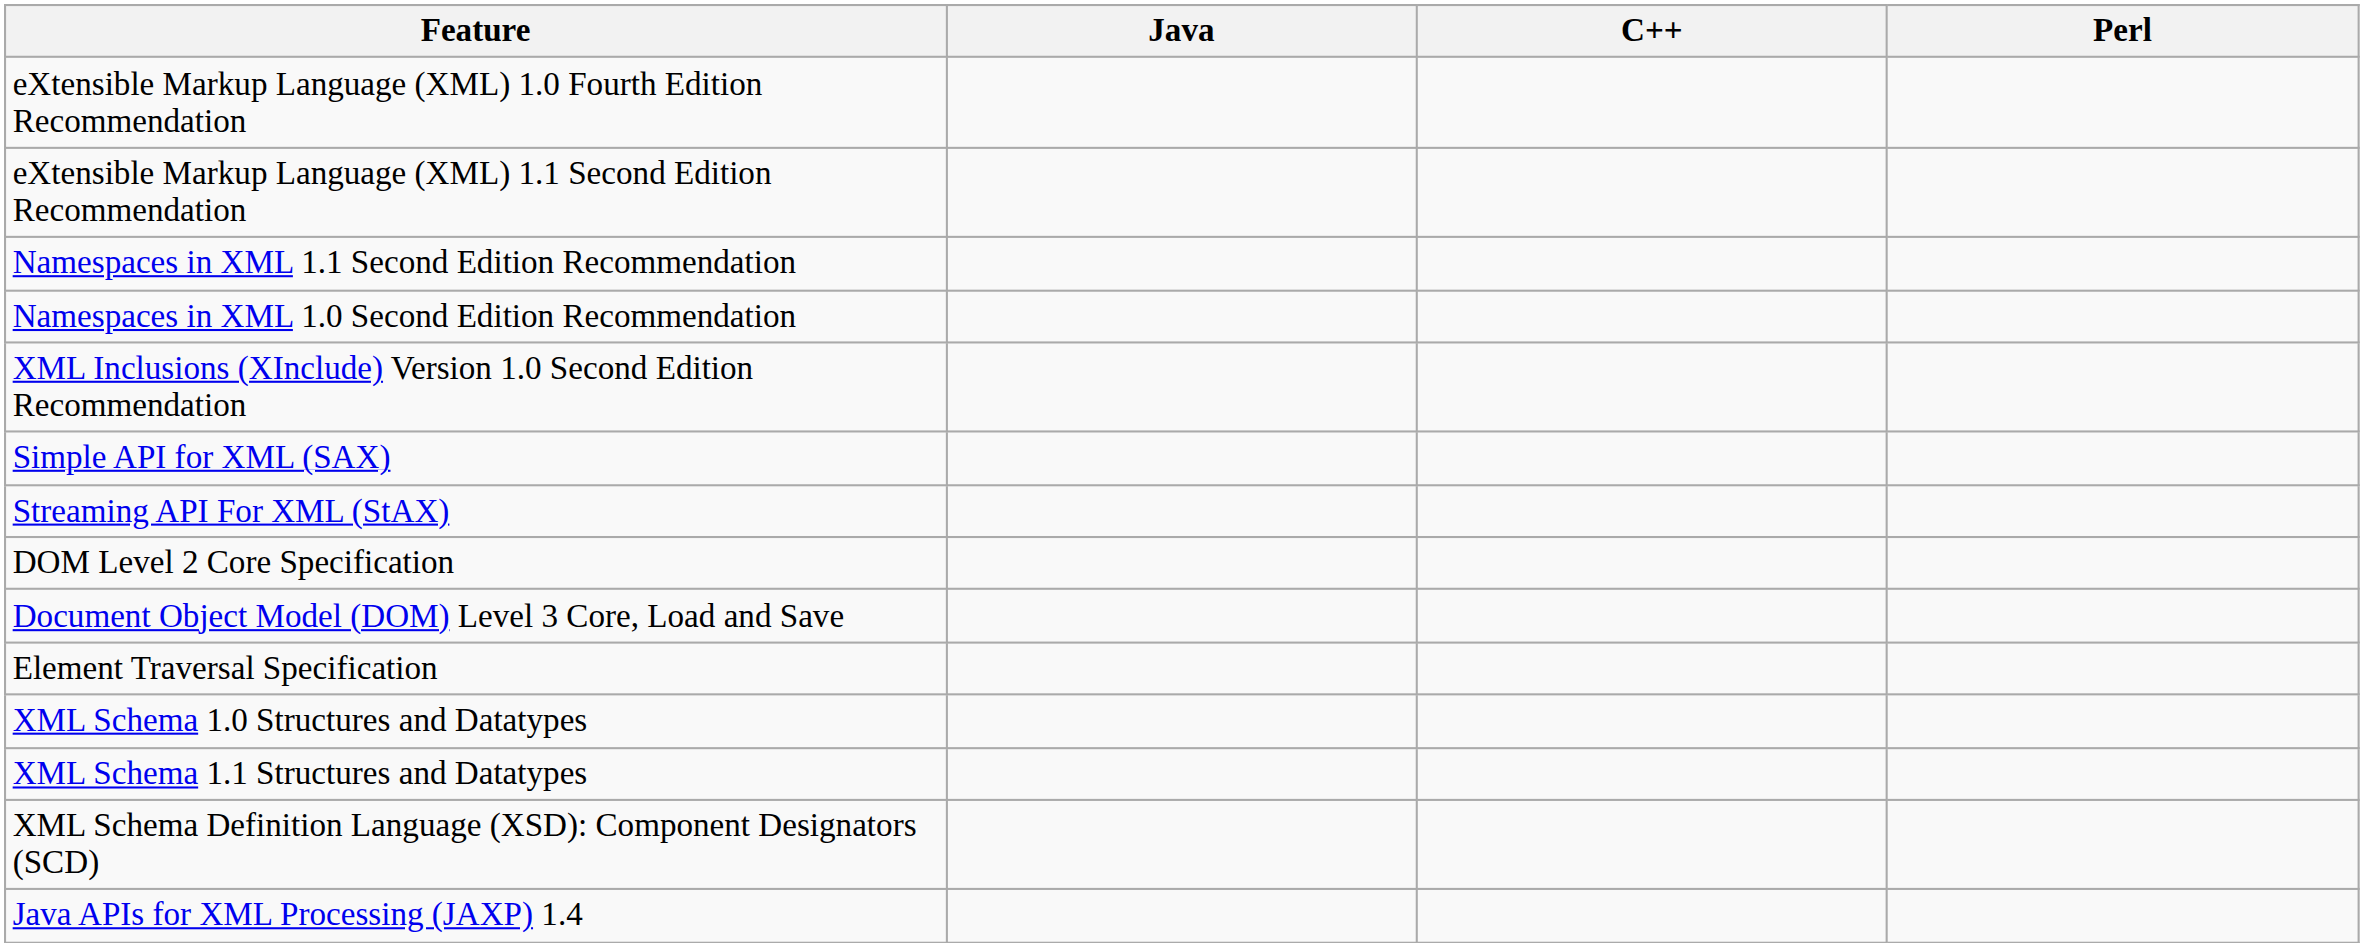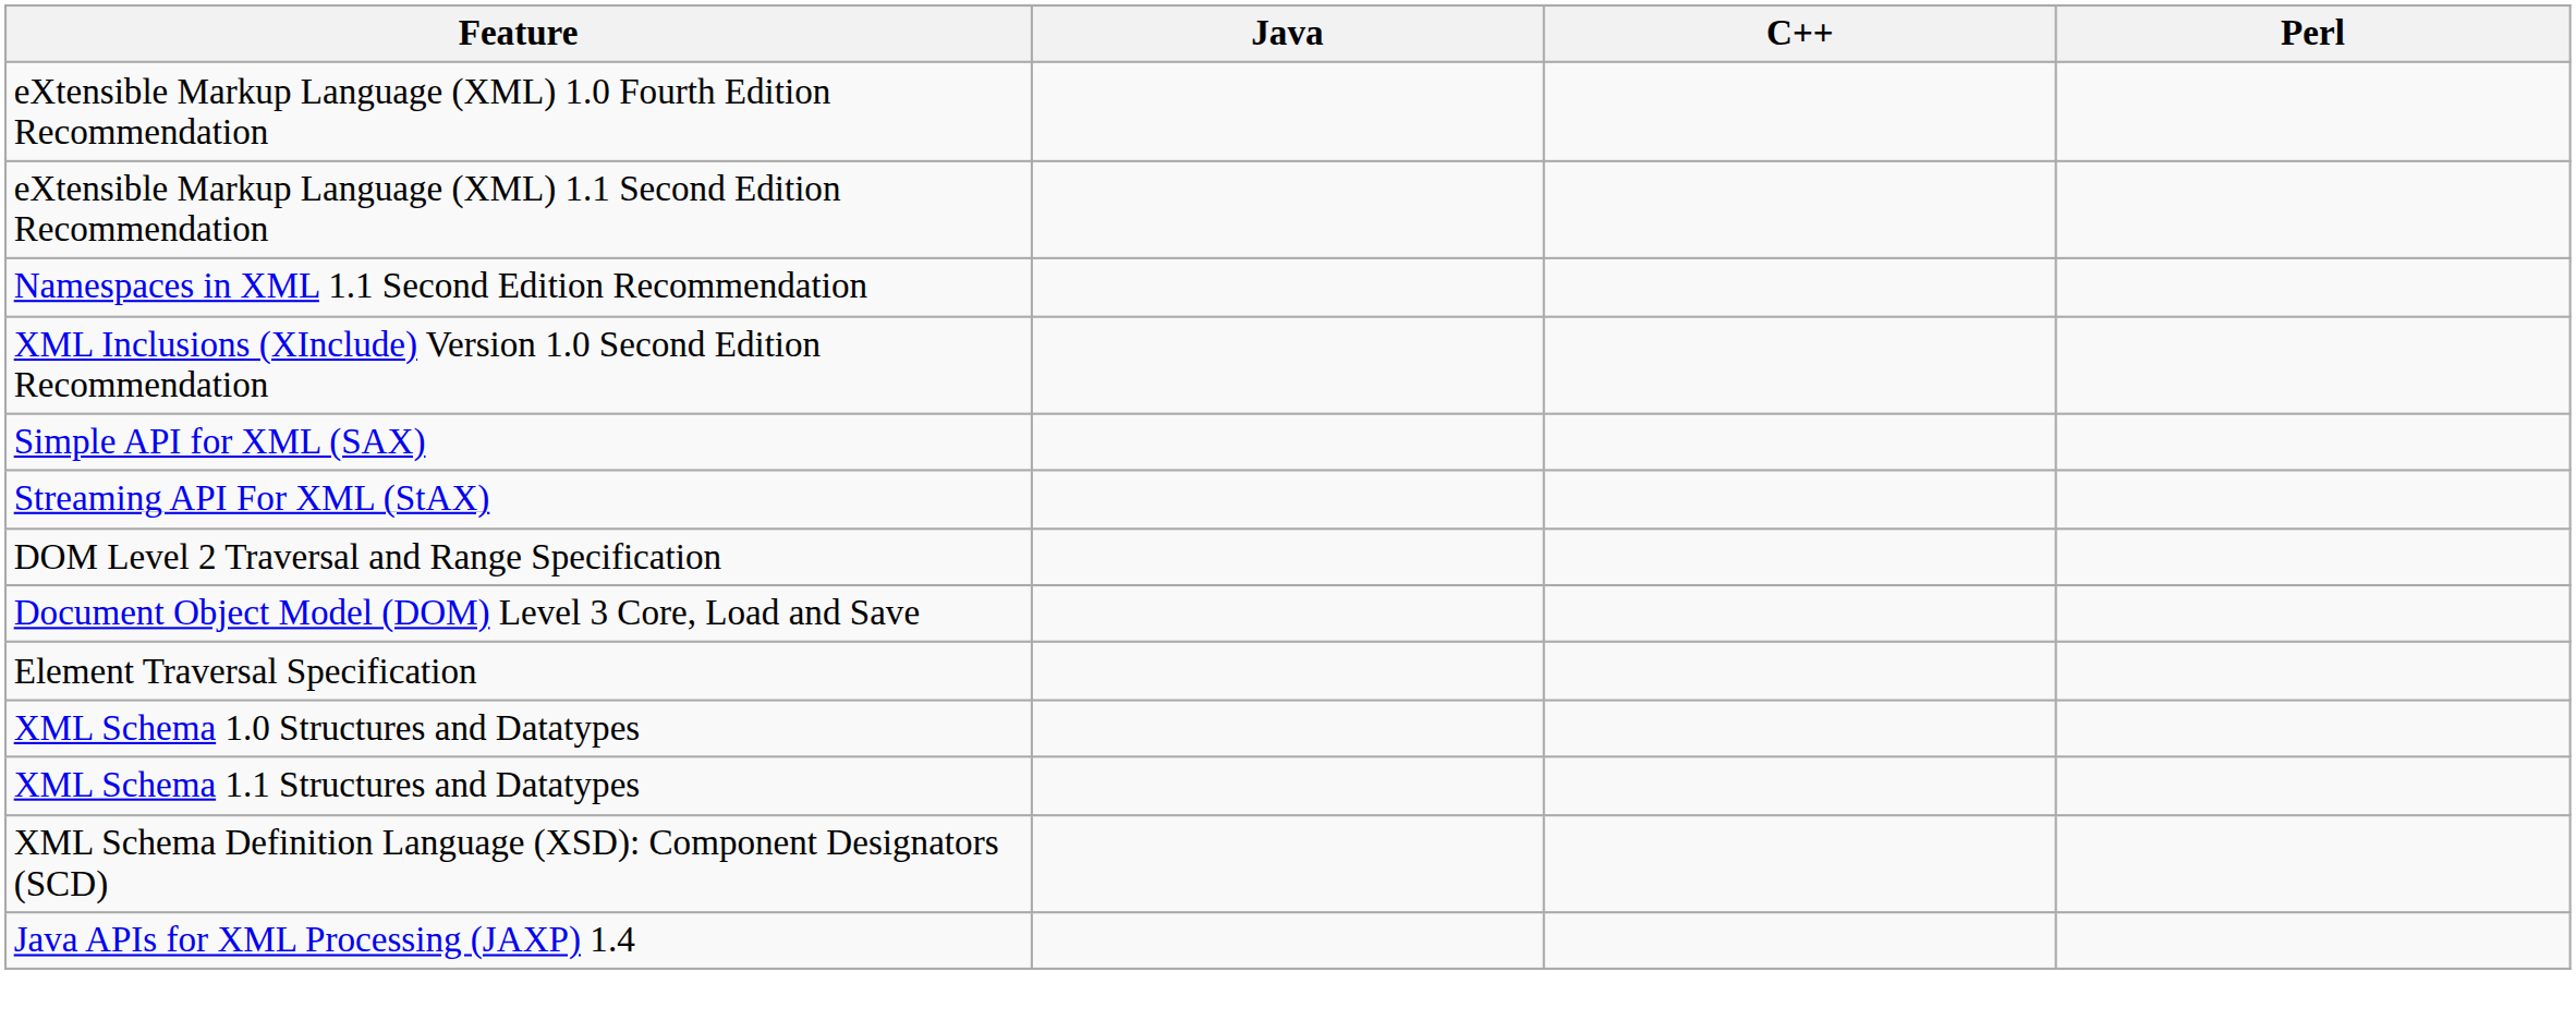 <table class="wikitable" style="width:90%;">
 <tr>
 <th style="width:40%;">Feature</th>
 <th style="width:20%;">Java</th>
 <th style="width:20%;">C++</th>
 <th style="width:20%;">Perl</th>
 </tr>
 <tr>
 <td>eXtensible Markup Language (XML) 1.0 	Fourth Edition Recommendation</td>
 <td></td>
 <td></td>
 <td></td>
 </tr>
 <tr>
 <td>eXtensible Markup Language (XML) 1.1 Second Edition Recommendation</td>
 <td></td>
 <td></td>
 <td></td>
 </tr>
 <tr>
 <td><a href='#'>Namespaces in XML</a> 1.1 Second Edition Recommendation</td>
 <td></td>
 <td></td>
 <td></td>
 </tr>
 <tr>
-<td><a href='#'>Namespaces in XML</a> 1.0 Second Edition Recommendation</td>
-<td></td>
-<td></td>
-<td></td>
-</tr>
-<tr>
 <td><a href='#'>XML Inclusions (XInclude)</a> Version 1.0 Second Edition Recommendation</td>
 <td></td>
 <td></td>
 <td></td>
 </tr>
 <tr>
 <td><a href='#'>Simple API for XML (SAX)</a></td>
 <td></td>
 <td></td>
 <td></td>
 </tr>
 <tr>
 <td><a href='#'>Streaming API For XML (StAX)</a></td>
 <td></td>
 <td></td>
 <td></td>
 </tr>
 <tr>
-<td>DOM Level 2 Core Specification</td>
+<td>DOM Level 2 Traversal and Range Specification</td>
 <td></td>
 <td></td>
 <td></td>
 </tr>
 <tr>
 <td><a href='#'> Document Object Model (DOM)</a> Level 3 Core, Load and Save</td>
 <td></td>
 <td></td>
 <td></td>
 </tr>
 <tr>
 <td>Element Traversal Specification</td>
 <td></td>
 <td></td>
 <td></td>
 </tr>
 <tr>
 <td><a href='#'>XML Schema</a> 1.0 Structures and Datatypes</td>
 <td></td>
 <td></td>
 <td></td>
 </tr>
 <tr>
 <td><a href='#'>XML Schema</a> 1.1 Structures and Datatypes</td>
 <td></td>
 <td></td>
 <td></td>
 </tr>
 <tr>
 <td>XML Schema Definition Language (XSD): Component Designators (SCD)</td>
 <td></td>
 <td></td>
 <td></td>
 </tr>
 <tr>
 <td><a href='#'>Java APIs for XML Processing (JAXP)</a> 1.4</td>
 <td></td>
 <td></td>
 <td></td>
 </tr>
 </table>
